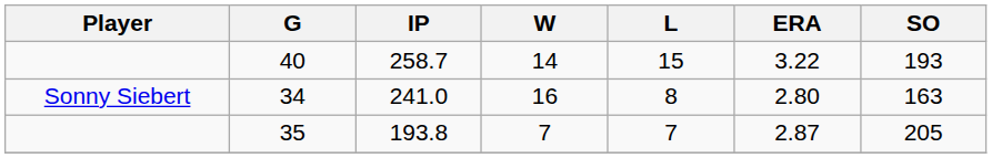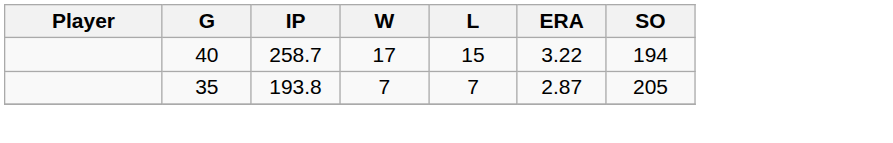 <table class="wikitable sortable">
 <tr>
 <th bgcolor="#DDDDFF" width="16%">Player</th>
 <th bgcolor="#DDDDFF" width="9%">G</th>
 <th bgcolor="#DDDDFF" width="9%">IP</th>
 <th bgcolor="#DDDDFF" width="9%">W</th>
 <th bgcolor="#DDDDFF" width="9%">L</th>
 <th bgcolor="#DDDDFF" width="9%">ERA</th>
 <th bgcolor="#DDDDFF" width="9%">SO</th>
 </tr>
 <tr align="center">
 <td></td>
 <td>40</td>
 <td>258.7</td>
-<td>14</td>
+<td>17</td>
 <td>15</td>
 <td>3.22</td>
-<td>193</td>
-</tr>
-<tr align="center">
-<td><a href='#'>Sonny Siebert</a></td>
-<td>34</td>
-<td>241.0</td>
-<td>16</td>
-<td>8</td>
-<td>2.80</td>
-<td>163</td>
+<td>194</td>
 </tr>
 <tr align="center">
 <td></td>
 <td>35</td>
 <td>193.8</td>
 <td>7</td>
 <td>7</td>
 <td>2.87</td>
 <td>205</td>
 </tr>
 <tr align="center">
 </tr>
 </table>
